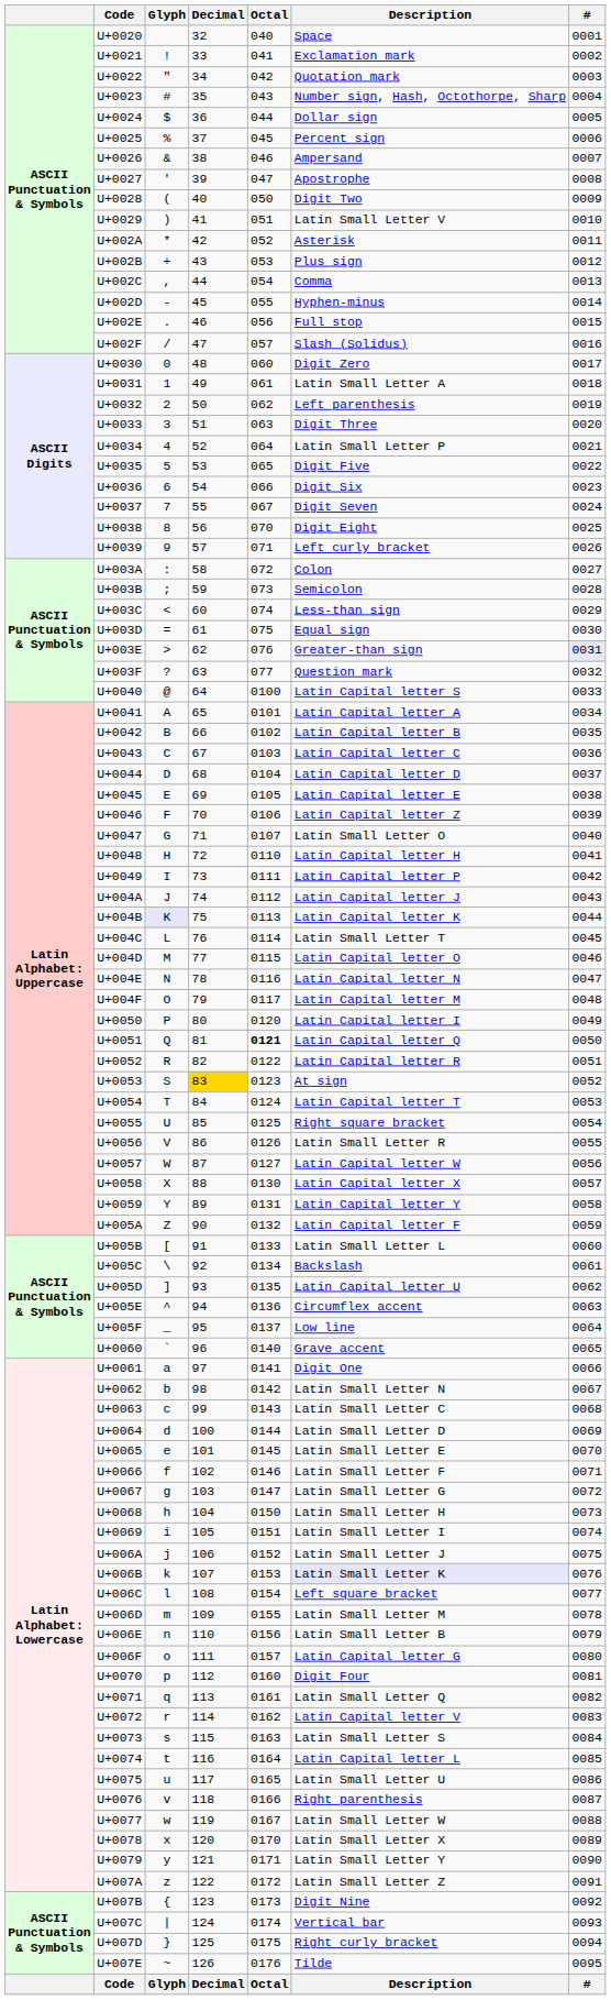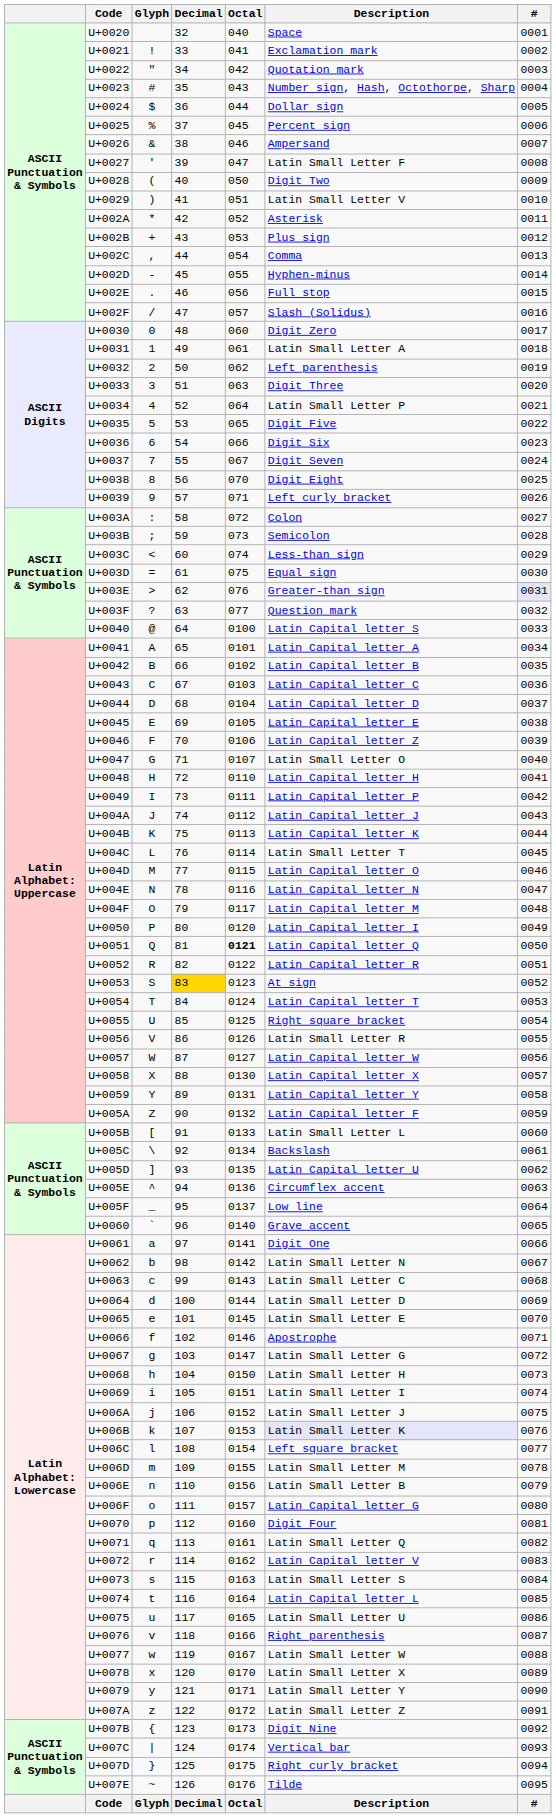 <table class="wikitable sortable collapsible" id="Table_Basic_Latin">
 <tr>
 <th></th>
 <th>Code</th>
 <th>Glyph</th>
 <th>Decimal</th>
 <th>Octal</th>
 <th>Description</th>
 <th>#</th>
 </tr>
 <tr>
 <td align="center" rowspan=16 style="background: #dcffdc;"><strong>ASCII<br>Punctuation<br>& Symbols</strong></td>
 <td>U+0020</td>
 <td align="center"><code> </code></td>
 <td>32</td>
 <td>040</td>
 <td><a href='#'>Space</a></td>
 <td>0001</td>
 </tr>
 <tr>
 <td>U+0021</td>
 <td align="center">!</td>
 <td>33</td>
 <td>041</td>
 <td><a href='#'>Exclamation mark</a></td>
 <td>0002</td>
 </tr>
 <tr>
 <td>U+0022</td>
 <td align="center">"</td>
 <td>34</td>
 <td>042</td>
 <td><a href='#'>Quotation mark</a></td>
 <td>0003</td>
 </tr>
 <tr>
 <td>U+0023</td>
 <td align="center">#</td>
 <td>35</td>
 <td>043</td>
 <td><a href='#'>Number sign</a>, <a href='#'>Hash</a>, <a href='#'>Octothorpe</a>, <a href='#'>Sharp</a></td>
 <td>0004</td>
 </tr>
 <tr>
 <td>U+0024</td>
 <td align="center">$</td>
 <td>36</td>
 <td>044</td>
 <td><a href='#'>Dollar sign</a></td>
 <td>0005</td>
 </tr>
 <tr>
 <td>U+0025</td>
 <td align="center">%</td>
 <td>37</td>
 <td>045</td>
 <td><a href='#'>Percent sign</a></td>
 <td>0006</td>
 </tr>
 <tr>
 <td>U+0026</td>
 <td align="center">&</td>
 <td>38</td>
 <td>046</td>
 <td><a href='#'>Ampersand</a></td>
 <td>0007</td>
 </tr>
 <tr>
 <td>U+0027</td>
 <td align="center">'</td>
 <td>39</td>
 <td>047</td>
-<td><a href='#'>Apostrophe</a></td>
+<td>Latin Small Letter F</td>
 <td>0008</td>
 </tr>
 <tr>
 <td>U+0028</td>
 <td align="center">(</td>
 <td>40</td>
 <td>050</td>
 <td><a href='#'>Digit Two</a></td>
 <td>0009</td>
 </tr>
 <tr>
 <td>U+0029</td>
 <td align="center">)</td>
 <td>41</td>
 <td>051</td>
 <td>Latin Small Letter V</td>
 <td>0010</td>
 </tr>
 <tr>
 <td>U+002A</td>
 <td align="center">*</td>
 <td>42</td>
 <td>052</td>
 <td><a href='#'>Asterisk</a></td>
 <td>0011</td>
 </tr>
 <tr>
 <td>U+002B</td>
 <td align="center">+</td>
 <td>43</td>
 <td>053</td>
 <td><a href='#'>Plus sign</a></td>
 <td>0012</td>
 </tr>
 <tr>
 <td>U+002C</td>
 <td align="center">,</td>
 <td>44</td>
 <td>054</td>
 <td><a href='#'>Comma</a></td>
 <td>0013</td>
 </tr>
 <tr>
 <td>U+002D</td>
 <td align="center">-</td>
 <td>45</td>
 <td>055</td>
 <td><a href='#'>Hyphen-minus</a></td>
 <td>0014</td>
 </tr>
 <tr>
 <td>U+002E</td>
 <td align="center">.</td>
 <td>46</td>
 <td>056</td>
 <td><a href='#'>Full stop</a></td>
 <td>0015</td>
 </tr>
 <tr>
 <td>U+002F</td>
 <td align="center">/</td>
 <td>47</td>
 <td>057</td>
 <td><a href='#'>Slash (Solidus)</a></td>
 <td>0016</td>
 </tr>
 <tr>
 <td align="center" rowspan=10 style="background: #eaeaff;"><strong>ASCII<br>Digits</strong></td>
 <td>U+0030</td>
 <td align="center">0</td>
 <td>48</td>
 <td>060</td>
 <td><a href='#'>Digit Zero</a></td>
 <td>0017</td>
 </tr>
 <tr>
 <td>U+0031</td>
 <td align="center">1</td>
 <td>49</td>
 <td>061</td>
 <td>Latin Small Letter A</td>
 <td>0018</td>
 </tr>
 <tr>
 <td>U+0032</td>
 <td align="center">2</td>
 <td>50</td>
 <td>062</td>
 <td><a href='#'>Left parenthesis</a></td>
 <td>0019</td>
 </tr>
 <tr>
 <td>U+0033</td>
 <td align="center">3</td>
 <td>51</td>
 <td>063</td>
 <td><a href='#'>Digit Three</a></td>
 <td>0020</td>
 </tr>
 <tr>
 <td>U+0034</td>
 <td align="center">4</td>
 <td>52</td>
 <td>064</td>
 <td>Latin Small Letter P</td>
 <td>0021</td>
 </tr>
 <tr>
 <td>U+0035</td>
 <td align="center">5</td>
 <td>53</td>
 <td>065</td>
 <td><a href='#'>Digit Five</a></td>
 <td>0022</td>
 </tr>
 <tr>
 <td>U+0036</td>
 <td align="center">6</td>
 <td>54</td>
 <td>066</td>
 <td><a href='#'>Digit Six</a></td>
 <td>0023</td>
 </tr>
 <tr>
 <td>U+0037</td>
 <td align="center">7</td>
 <td>55</td>
 <td>067</td>
 <td><a href='#'>Digit Seven</a></td>
 <td>0024</td>
 </tr>
 <tr>
 <td>U+0038</td>
 <td align="center">8</td>
 <td>56</td>
 <td>070</td>
 <td><a href='#'>Digit Eight</a></td>
 <td>0025</td>
 </tr>
 <tr>
 <td>U+0039</td>
 <td align="center">9</td>
 <td>57</td>
 <td>071</td>
 <td><a href='#'>Left curly bracket</a></td>
 <td>0026</td>
 </tr>
 <tr>
 <td align="center" rowspan=7 style="background: #dcffdc;"><strong>ASCII<br>Punctuation<br>& Symbols</strong></td>
 <td>U+003A</td>
 <td align="center">:</td>
 <td>58</td>
 <td>072</td>
 <td><a href='#'>Colon</a></td>
 <td>0027</td>
 </tr>
 <tr>
 <td>U+003B</td>
 <td align="center">;</td>
 <td>59</td>
 <td>073</td>
 <td><a href='#'>Semicolon</a></td>
 <td>0028</td>
 </tr>
 <tr>
 <td>U+003C</td>
 <td align="center"><</td>
 <td>60</td>
 <td>074</td>
 <td><a href='#'>Less-than sign</a></td>
 <td>0029</td>
 </tr>
 <tr>
 <td>U+003D</td>
 <td align="center">=</td>
 <td>61</td>
 <td>075</td>
 <td><a href='#'>Equal sign</a></td>
 <td>0030</td>
 </tr>
 <tr>
 <td>U+003E</td>
 <td align="center">></td>
 <td>62</td>
 <td>076</td>
 <td><a href='#'>Greater-than sign</a></td>
 <td style="background: lavender;">0031</td>
 </tr>
 <tr>
 <td>U+003F</td>
 <td align="center">?</td>
 <td>63</td>
 <td>077</td>
 <td><a href='#'>Question mark</a></td>
 <td>0032</td>
 </tr>
 <tr>
 <td>U+0040</td>
 <td align="center">@</td>
 <td>64</td>
 <td>0100</td>
 <td><a href='#'>Latin Capital letter S</a></td>
 <td>0033</td>
 </tr>
 <tr>
 <td align="center" rowspan=26 style="background: #ffcccc;"><strong>Latin<br>Alphabet:<br>Uppercase</strong></td>
 <td>U+0041</td>
 <td align="center">A</td>
 <td>65</td>
 <td>0101</td>
 <td><a href='#'>Latin Capital letter A</a></td>
 <td>0034</td>
 </tr>
 <tr>
 <td>U+0042</td>
 <td align="center">B</td>
 <td>66</td>
 <td>0102</td>
 <td><a href='#'>Latin Capital letter B</a></td>
 <td>0035</td>
 </tr>
 <tr>
 <td>U+0043</td>
 <td align="center">C</td>
 <td>67</td>
 <td>0103</td>
 <td><a href='#'>Latin Capital letter C</a></td>
 <td>0036</td>
 </tr>
 <tr>
 <td>U+0044</td>
 <td align="center">D</td>
 <td>68</td>
 <td>0104</td>
 <td><a href='#'>Latin Capital letter D</a></td>
 <td>0037</td>
 </tr>
 <tr>
 <td>U+0045</td>
 <td align="center">E</td>
 <td>69</td>
 <td>0105</td>
 <td><a href='#'>Latin Capital letter E</a></td>
 <td>0038</td>
 </tr>
 <tr>
 <td>U+0046</td>
 <td align="center">F</td>
 <td>70</td>
 <td>0106</td>
 <td><a href='#'>Latin Capital letter Z</a></td>
 <td>0039</td>
 </tr>
 <tr>
 <td>U+0047</td>
 <td align="center">G</td>
 <td>71</td>
 <td>0107</td>
 <td>Latin Small Letter O</td>
 <td>0040</td>
 </tr>
 <tr>
 <td>U+0048</td>
 <td align="center">H</td>
 <td>72</td>
 <td>0110</td>
 <td><a href='#'>Latin Capital letter H</a></td>
 <td>0041</td>
 </tr>
 <tr>
 <td>U+0049</td>
 <td align="center">I</td>
 <td>73</td>
 <td>0111</td>
 <td><a href='#'>Latin Capital letter P</a></td>
 <td>0042</td>
 </tr>
 <tr>
 <td>U+004A</td>
 <td align="center">J</td>
 <td>74</td>
 <td>0112</td>
 <td><a href='#'>Latin Capital letter J</a></td>
 <td>0043</td>
 </tr>
 <tr>
 <td>U+004B</td>
-<td align="center" style="background: lavender;">K</td>
+<td align="center">K</td>
 <td>75</td>
 <td>0113</td>
 <td><a href='#'>Latin Capital letter K</a></td>
 <td>0044</td>
 </tr>
 <tr>
 <td>U+004C</td>
 <td align="center">L</td>
 <td>76</td>
 <td>0114</td>
 <td>Latin Small Letter T</td>
 <td>0045</td>
 </tr>
 <tr>
 <td>U+004D</td>
 <td align="center">M</td>
 <td>77</td>
 <td>0115</td>
 <td><a href='#'>Latin Capital letter O</a></td>
 <td>0046</td>
 </tr>
 <tr>
 <td>U+004E</td>
 <td align="center">N</td>
 <td>78</td>
 <td>0116</td>
 <td><a href='#'>Latin Capital letter N</a></td>
 <td>0047</td>
 </tr>
 <tr>
 <td>U+004F</td>
 <td align="center">O</td>
 <td>79</td>
 <td>0117</td>
 <td><a href='#'>Latin Capital letter M</a></td>
 <td>0048</td>
 </tr>
 <tr>
 <td>U+0050</td>
 <td align="center">P</td>
 <td>80</td>
 <td>0120</td>
 <td><a href='#'>Latin Capital letter I</a></td>
 <td>0049</td>
 </tr>
 <tr>
 <td>U+0051</td>
 <td align="center">Q</td>
 <td>81</td>
 <td><strong>0121</strong></td>
 <td><a href='#'>Latin Capital letter Q</a></td>
 <td>0050</td>
 </tr>
 <tr>
 <td>U+0052</td>
 <td align="center">R</td>
 <td>82</td>
 <td>0122</td>
 <td><a href='#'>Latin Capital letter R</a></td>
 <td>0051</td>
 </tr>
 <tr>
 <td>U+0053</td>
 <td align="center">S</td>
 <td style="background: gold;">83</td>
 <td>0123</td>
 <td><a href='#'>At sign</a></td>
 <td>0052</td>
 </tr>
 <tr>
 <td>U+0054</td>
 <td align="center">T</td>
 <td>84</td>
 <td>0124</td>
 <td><a href='#'>Latin Capital letter T</a></td>
 <td>0053</td>
 </tr>
 <tr>
 <td>U+0055</td>
 <td align="center">U</td>
 <td>85</td>
 <td>0125</td>
 <td><a href='#'>Right square bracket</a></td>
 <td>0054</td>
 </tr>
 <tr>
 <td>U+0056</td>
 <td align="center">V</td>
 <td>86</td>
 <td>0126</td>
 <td>Latin Small Letter R</td>
 <td>0055</td>
 </tr>
 <tr>
 <td>U+0057</td>
 <td align="center">W</td>
 <td>87</td>
 <td>0127</td>
 <td><a href='#'>Latin Capital letter W</a></td>
 <td>0056</td>
 </tr>
 <tr>
 <td>U+0058</td>
 <td align="center">X</td>
 <td>88</td>
 <td>0130</td>
 <td><a href='#'>Latin Capital letter X</a></td>
 <td>0057</td>
 </tr>
 <tr>
 <td>U+0059</td>
 <td align="center">Y</td>
 <td>89</td>
 <td>0131</td>
 <td><a href='#'>Latin Capital letter Y</a></td>
 <td>0058</td>
 </tr>
 <tr>
 <td>U+005A</td>
 <td align="center">Z</td>
 <td>90</td>
 <td>0132</td>
 <td><a href='#'>Latin Capital letter F</a></td>
 <td>0059</td>
 </tr>
 <tr>
 <td align="center" rowspan=6 style="background: #dcffdc;"><strong>ASCII<br>Punctuation<br>& Symbols</strong></td>
 <td>U+005B</td>
 <td align="center">&#91;</td>
 <td>91</td>
 <td>0133</td>
 <td>Latin Small Letter L</td>
 <td>0060</td>
 </tr>
 <tr>
 <td>U+005C</td>
 <td align="center">\</td>
 <td>92</td>
 <td>0134</td>
 <td><a href='#'>Backslash</a></td>
 <td>0061</td>
 </tr>
 <tr>
 <td>U+005D</td>
 <td align="center">&#93;</td>
 <td>93</td>
 <td>0135</td>
 <td><a href='#'>Latin Capital letter U</a></td>
 <td>0062</td>
 </tr>
 <tr>
 <td>U+005E</td>
 <td align="center">^</td>
 <td>94</td>
 <td>0136</td>
 <td><a href='#'>Circumflex accent</a></td>
 <td>0063</td>
 </tr>
 <tr>
 <td>U+005F</td>
 <td align="center">_</td>
 <td>95</td>
 <td>0137</td>
 <td><a href='#'>Low line</a></td>
 <td>0064</td>
 </tr>
 <tr>
 <td>U+0060</td>
 <td align="center">`</td>
 <td>96</td>
 <td>0140</td>
 <td><a href='#'>Grave accent</a></td>
 <td>0065</td>
 </tr>
 <tr>
 <td align="center" rowspan=26 style="background: #ffebeb;"><strong>Latin<br>Alphabet:<br>Lowercase</strong></td>
 <td>U+0061</td>
 <td align="center">a</td>
 <td>97</td>
 <td>0141</td>
 <td><a href='#'>Digit One</a></td>
 <td>0066</td>
 </tr>
 <tr>
 <td>U+0062</td>
 <td align="center">b</td>
 <td>98</td>
 <td>0142</td>
 <td>Latin Small Letter N</td>
 <td>0067</td>
 </tr>
 <tr>
 <td>U+0063</td>
 <td align="center">c</td>
 <td>99</td>
 <td>0143</td>
 <td>Latin Small Letter C</td>
 <td>0068</td>
 </tr>
 <tr>
 <td>U+0064</td>
 <td align="center">d</td>
 <td>100</td>
 <td>0144</td>
 <td>Latin Small Letter D</td>
 <td>0069</td>
 </tr>
 <tr>
 <td>U+0065</td>
 <td align="center">e</td>
 <td>101</td>
 <td>0145</td>
 <td>Latin Small Letter E</td>
 <td>0070</td>
 </tr>
 <tr>
 <td>U+0066</td>
 <td align="center">f</td>
 <td>102</td>
 <td>0146</td>
-<td>Latin Small Letter F</td>
+<td><a href='#'>Apostrophe</a></td>
 <td>0071</td>
 </tr>
 <tr>
 <td>U+0067</td>
 <td align="center">g</td>
 <td>103</td>
 <td>0147</td>
 <td>Latin Small Letter G</td>
 <td>0072</td>
 </tr>
 <tr>
 <td>U+0068</td>
 <td align="center">h</td>
 <td>104</td>
 <td>0150</td>
 <td>Latin Small Letter H</td>
 <td>0073</td>
 </tr>
 <tr>
 <td>U+0069</td>
 <td align="center">i</td>
 <td>105</td>
 <td>0151</td>
 <td>Latin Small Letter I</td>
 <td>0074</td>
 </tr>
 <tr>
 <td>U+006A</td>
 <td align="center">j</td>
 <td>106</td>
 <td>0152</td>
 <td>Latin Small Letter J</td>
 <td>0075</td>
 </tr>
 <tr>
 <td>U+006B</td>
 <td align="center">k</td>
 <td>107</td>
 <td>0153</td>
 <td style="background: lavender;">Latin Small Letter K</td>
 <td>0076</td>
 </tr>
 <tr>
 <td>U+006C</td>
 <td align="center">l</td>
 <td>108</td>
 <td>0154</td>
 <td><a href='#'>Left square bracket</a></td>
 <td>0077</td>
 </tr>
 <tr>
 <td>U+006D</td>
 <td align="center">m</td>
 <td>109</td>
 <td>0155</td>
 <td>Latin Small Letter M</td>
 <td>0078</td>
 </tr>
 <tr>
 <td>U+006E</td>
 <td align="center">n</td>
 <td>110</td>
 <td>0156</td>
 <td>Latin Small Letter B</td>
 <td>0079</td>
 </tr>
 <tr>
 <td>U+006F</td>
 <td align="center">o</td>
 <td>111</td>
 <td>0157</td>
 <td><a href='#'>Latin Capital letter G</a></td>
 <td>0080</td>
 </tr>
 <tr>
 <td>U+0070</td>
 <td align="center">p</td>
 <td>112</td>
 <td>0160</td>
 <td><a href='#'>Digit Four</a></td>
 <td>0081</td>
 </tr>
 <tr>
 <td>U+0071</td>
 <td align="center">q</td>
 <td>113</td>
 <td>0161</td>
 <td>Latin Small Letter Q</td>
 <td>0082</td>
 </tr>
 <tr>
 <td>U+0072</td>
 <td align="center">r</td>
 <td>114</td>
 <td>0162</td>
 <td><a href='#'>Latin Capital letter V</a></td>
 <td>0083</td>
 </tr>
 <tr>
 <td>U+0073</td>
 <td align="center">s</td>
 <td>115</td>
 <td>0163</td>
 <td>Latin Small Letter S</td>
 <td>0084</td>
 </tr>
 <tr>
 <td>U+0074</td>
 <td align="center">t</td>
 <td>116</td>
 <td>0164</td>
 <td><a href='#'>Latin Capital letter L</a></td>
 <td>0085</td>
 </tr>
 <tr>
 <td>U+0075</td>
 <td align="center">u</td>
 <td>117</td>
 <td>0165</td>
 <td>Latin Small Letter U</td>
 <td>0086</td>
 </tr>
 <tr>
 <td>U+0076</td>
 <td align="center">v</td>
 <td>118</td>
 <td>0166</td>
 <td><a href='#'>Right parenthesis</a></td>
 <td>0087</td>
 </tr>
 <tr>
 <td>U+0077</td>
 <td align="center">w</td>
 <td>119</td>
 <td>0167</td>
 <td>Latin Small Letter W</td>
 <td>0088</td>
 </tr>
 <tr>
 <td>U+0078</td>
 <td align="center">x</td>
 <td>120</td>
 <td>0170</td>
 <td>Latin Small Letter X</td>
 <td>0089</td>
 </tr>
 <tr>
 <td>U+0079</td>
 <td align="center">y</td>
 <td>121</td>
 <td>0171</td>
 <td>Latin Small Letter Y</td>
 <td>0090</td>
 </tr>
 <tr>
 <td>U+007A</td>
 <td align="center">z</td>
 <td>122</td>
 <td>0172</td>
 <td>Latin Small Letter Z</td>
 <td>0091</td>
 </tr>
 <tr>
 <td align="center" rowspan=4 style="background: #dcffdc;"><strong>ASCII<br>Punctuation<br>& Symbols</strong></td>
 <td>U+007B</td>
 <td align="center">{</td>
 <td>123</td>
 <td>0173</td>
 <td><a href='#'>Digit Nine</a></td>
 <td>0092</td>
 </tr>
 <tr>
 <td>U+007C</td>
 <td align="center">&#124;</td>
 <td>124</td>
 <td>0174</td>
 <td><a href='#'>Vertical bar</a></td>
 <td>0093</td>
 </tr>
 <tr>
 <td>U+007D</td>
 <td align="center">&#125;</td>
 <td>125</td>
 <td>0175</td>
 <td><a href='#'>Right curly bracket</a></td>
 <td>0094</td>
 </tr>
 <tr>
 <td>U+007E</td>
 <td align="center">~</td>
 <td>126</td>
 <td>0176</td>
 <td><a href='#'>Tilde</a></td>
 <td>0095</td>
 </tr>
 <tr class="nosort">
 <th></th>
 <th>Code</th>
 <th>Glyph</th>
 <th>Decimal</th>
 <th>Octal</th>
 <th>Description</th>
 <th>#</th>
 </tr>
 </table>
